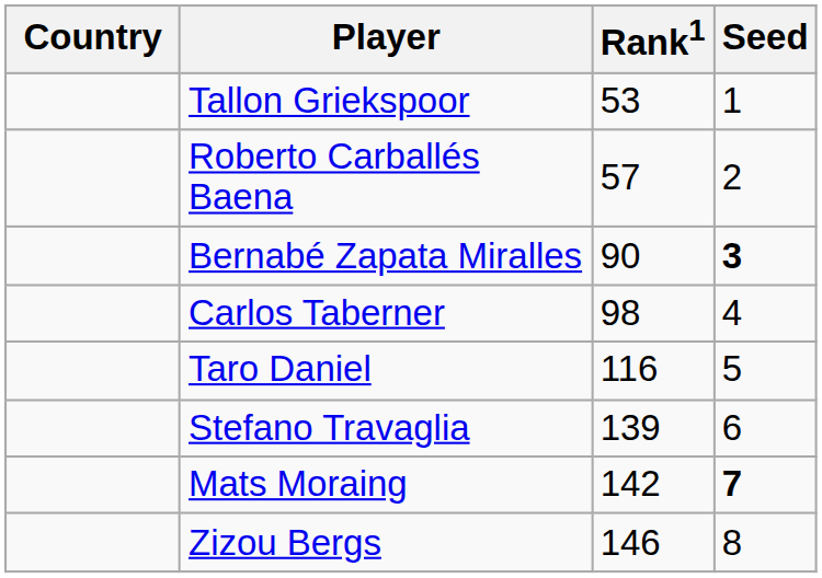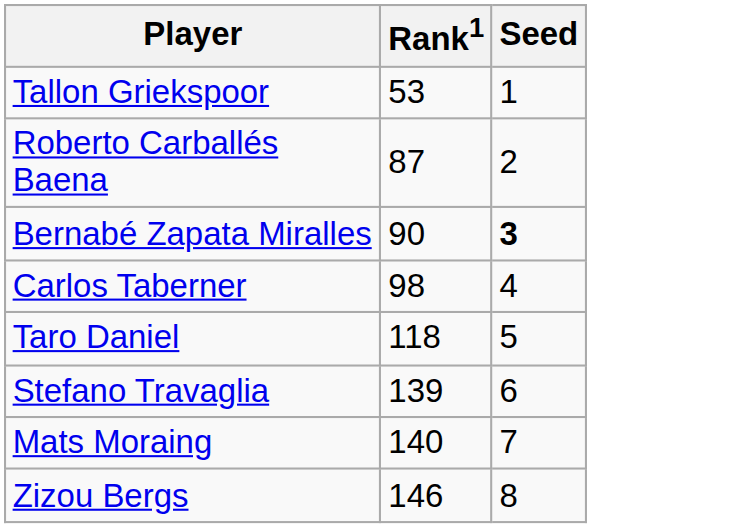 <table class="sortable wikitable">
 <tr>
-<th width="70">Country</th>
 <th width="175">Player</th>
 <th>Rank<sup>1</sup></th>
 <th>Seed</th>
 </tr>
 <tr>
-<td></td>
 <td><a href='#'>Tallon Griekspoor</a></td>
 <td>53</td>
 <td>1</td>
 </tr>
 <tr>
-<td></td>
 <td><a href='#'>Roberto Carballés Baena</a></td>
-<td>57</td>
+<td>87</td>
 <td>2</td>
 </tr>
 <tr>
-<td></td>
 <td><a href='#'>Bernabé Zapata Miralles</a></td>
 <td>90</td>
 <td><strong>3</strong></td>
 </tr>
 <tr>
-<td></td>
 <td><a href='#'>Carlos Taberner</a></td>
 <td>98</td>
 <td>4</td>
 </tr>
 <tr>
-<td></td>
 <td><a href='#'>Taro Daniel</a></td>
-<td>116</td>
+<td>118</td>
 <td>5</td>
 </tr>
 <tr>
-<td></td>
 <td><a href='#'>Stefano Travaglia</a></td>
 <td>139</td>
 <td>6</td>
 </tr>
 <tr>
-<td></td>
 <td><a href='#'>Mats Moraing</a></td>
-<td>142</td>
-<td><strong>7</strong></td>
+<td>140</td>
+<td>7</td>
 </tr>
 <tr>
-<td></td>
 <td><a href='#'>Zizou Bergs</a></td>
 <td>146</td>
 <td>8</td>
 </tr>
 </table>
